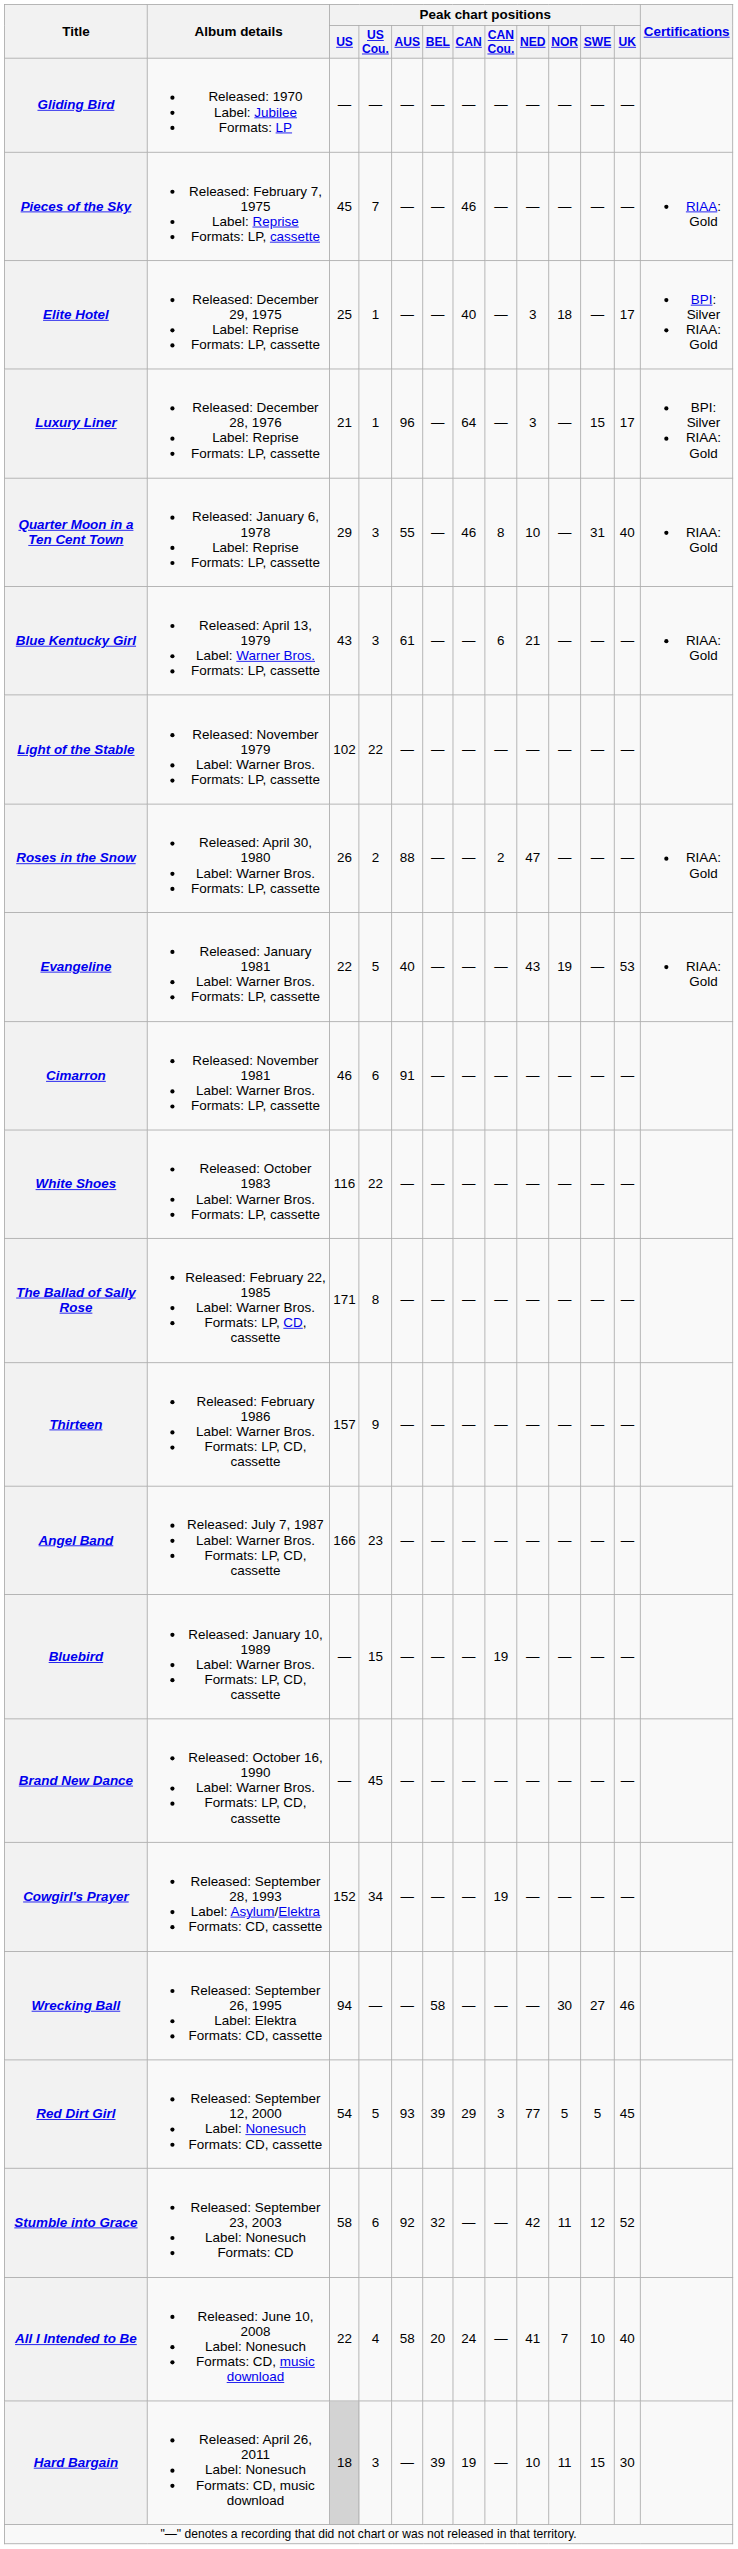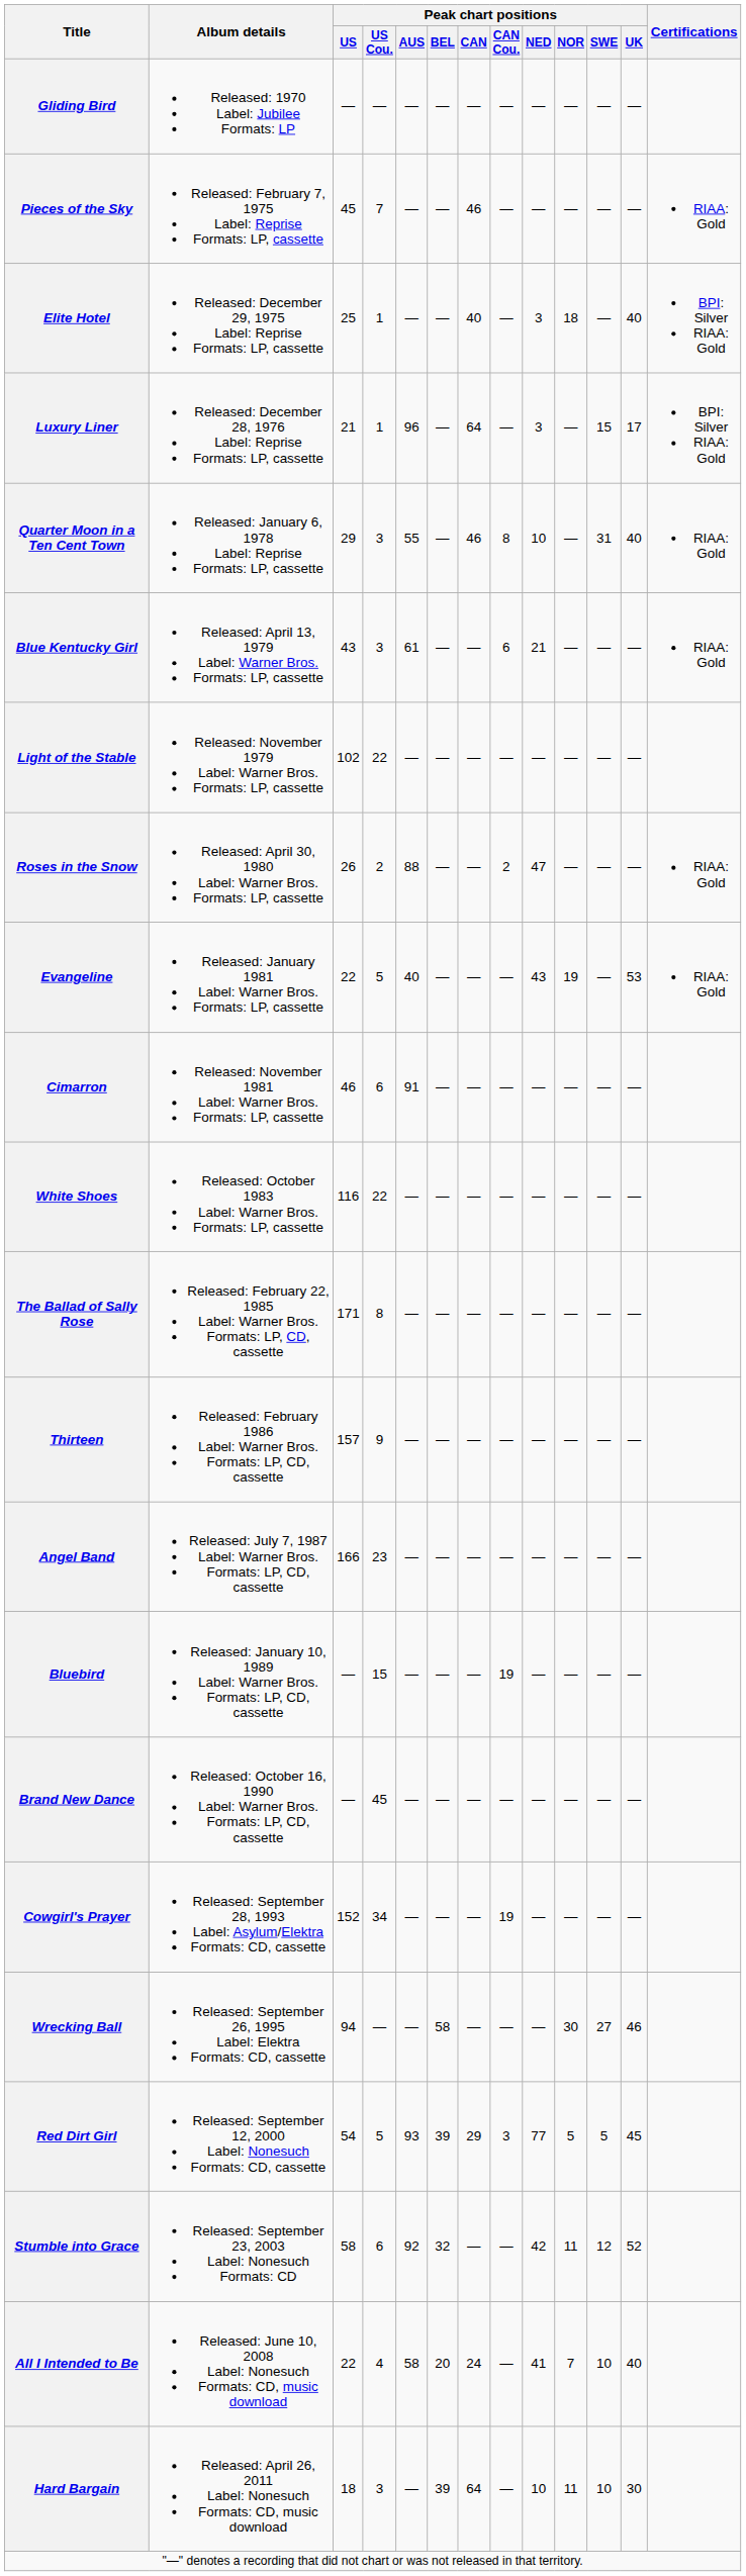 <table class="wikitable plainrowheaders" style="text-align:center;" border="1">
 <tr>
 <th scope="col" rowspan="2" style="width:15em;">Title</th>
 <th scope="col" rowspan="2" style="width:17em;">Album details</th>
 <th scope="col" colspan="10">Peak chart positions</th>
 <th scope="col" rowspan="2"><a href='#'>Certifications</a></th>
 </tr>
 <tr>
 <th scope="col" style="width:2em;font-size:90%;"><a href='#'>US</a><br></th>
 <th scope="col" style="width:2em;font-size:90%;"><a href='#'>US Cou.</a><br></th>
 <th scope="col" style="width:2em;font-size:90%;"><a href='#'>AUS</a><br></th>
 <th scope="col" style="width:2em;font-size:90%;"><a href='#'>BEL</a><br></th>
 <th scope="col" style="width:2em;font-size:90%;"><a href='#'>CAN</a><br></th>
 <th scope="col" style="width:2em;font-size:90%;"><a href='#'>CAN<br>Cou.</a><br></th>
 <th scope="col" style="width:2em;font-size:90%;"><a href='#'>NED</a><br></th>
 <th scope="col" style="width:2em;font-size:90%;"><a href='#'>NOR</a><br></th>
 <th scope="col" style="width:2em;font-size:90%;"><a href='#'>SWE</a><br></th>
 <th scope="col" style="width:2em;font-size:90%;"><a href='#'>UK</a><br></th>
 </tr>
 <tr>
 <th scope="row"><em><a href='#'>Gliding Bird</a></em></th>
 <td><br><ul><li>Released: 1970</li><li>Label: <a href='#'>Jubilee</a></li><li>Formats: <a href='#'>LP</a></li></ul></td>
 <td>—</td>
 <td>—</td>
 <td>—</td>
 <td>—</td>
 <td>—</td>
 <td>—</td>
 <td>—</td>
 <td>—</td>
 <td>—</td>
 <td>—</td>
 <td></td>
 </tr>
 <tr>
 <th scope="row"><em><a href='#'>Pieces of the Sky</a></em></th>
 <td><br><ul><li>Released: February 7, 1975</li><li>Label: <a href='#'>Reprise</a></li><li>Formats: LP, <a href='#'>cassette</a></li></ul></td>
 <td>45</td>
 <td>7</td>
 <td>—</td>
 <td>—</td>
 <td>46</td>
 <td>—</td>
 <td>—</td>
 <td>—</td>
 <td>—</td>
 <td>—</td>
 <td><br><ul><li><a href='#'>RIAA</a>: Gold</li></ul></td>
 </tr>
 <tr>
 <th scope="row"><em><a href='#'>Elite Hotel</a></em></th>
 <td><br><ul><li>Released: December 29, 1975</li><li>Label: Reprise</li><li>Formats: LP, cassette</li></ul></td>
 <td>25</td>
 <td>1</td>
 <td>—</td>
 <td>—</td>
 <td>40</td>
 <td>—</td>
 <td>3</td>
 <td>18</td>
 <td>—</td>
-<td>17</td>
+<td>40</td>
 <td><br><ul><li><a href='#'>BPI</a>: Silver</li><li>RIAA: Gold</li></ul></td>
 </tr>
 <tr>
 <th scope="row"><em><a href='#'>Luxury Liner</a></em></th>
 <td><br><ul><li>Released: December 28, 1976</li><li>Label: Reprise</li><li>Formats: LP, cassette</li></ul></td>
 <td>21</td>
 <td>1</td>
 <td>96</td>
 <td>—</td>
 <td>64</td>
 <td>—</td>
 <td>3</td>
 <td>—</td>
 <td>15</td>
 <td>17</td>
 <td><br><ul><li>BPI: Silver</li><li>RIAA: Gold</li></ul></td>
 </tr>
 <tr>
 <th scope="row"><em><a href='#'>Quarter Moon in a Ten Cent Town</a></em></th>
 <td><br><ul><li>Released: January 6, 1978</li><li>Label: Reprise</li><li>Formats: LP, cassette</li></ul></td>
 <td>29</td>
 <td>3</td>
 <td>55</td>
 <td>—</td>
 <td>46</td>
 <td>8</td>
 <td>10</td>
 <td>—</td>
 <td>31</td>
 <td>40</td>
 <td><br><ul><li>RIAA: Gold</li></ul></td>
 </tr>
 <tr>
 <th scope="row"><em><a href='#'>Blue Kentucky Girl</a></em></th>
 <td><br><ul><li>Released: April 13, 1979</li><li>Label: <a href='#'>Warner Bros.</a></li><li>Formats: LP, cassette</li></ul></td>
 <td>43</td>
 <td>3</td>
 <td>61</td>
 <td>—</td>
 <td>—</td>
 <td>6</td>
 <td>21</td>
 <td>—</td>
 <td>—</td>
 <td>—</td>
 <td><br><ul><li>RIAA: Gold</li></ul></td>
 </tr>
 <tr>
 <th scope="row"><em><a href='#'>Light of the Stable</a></em></th>
 <td><br><ul><li>Released: November 1979</li><li>Label: Warner Bros.</li><li>Formats: LP, cassette</li></ul></td>
 <td>102</td>
 <td>22</td>
 <td>—</td>
 <td>—</td>
 <td>—</td>
 <td>—</td>
 <td>—</td>
 <td>—</td>
 <td>—</td>
 <td>—</td>
 <td></td>
 </tr>
 <tr>
 <th scope="row"><em><a href='#'>Roses in the Snow</a></em></th>
 <td><br><ul><li>Released: April 30, 1980</li><li>Label: Warner Bros.</li><li>Formats: LP, cassette</li></ul></td>
 <td>26</td>
 <td>2</td>
 <td>88</td>
 <td>—</td>
 <td>—</td>
 <td>2</td>
 <td>47</td>
 <td>—</td>
 <td>—</td>
 <td>—</td>
 <td><br><ul><li>RIAA: Gold</li></ul></td>
 </tr>
 <tr>
 <th scope="row"><em><a href='#'>Evangeline</a></em></th>
 <td><br><ul><li>Released: January 1981</li><li>Label: Warner Bros.</li><li>Formats: LP, cassette</li></ul></td>
 <td>22</td>
 <td>5</td>
 <td>40</td>
 <td>—</td>
 <td>—</td>
 <td>—</td>
 <td>43</td>
 <td>19</td>
 <td>—</td>
 <td>53</td>
 <td><br><ul><li>RIAA: Gold</li></ul></td>
 </tr>
 <tr>
 <th scope="row"><em><a href='#'>Cimarron</a></em></th>
 <td><br><ul><li>Released: November 1981</li><li>Label: Warner Bros.</li><li>Formats: LP, cassette</li></ul></td>
 <td>46</td>
 <td>6</td>
 <td>91</td>
 <td>—</td>
 <td>—</td>
 <td>—</td>
 <td>—</td>
 <td>—</td>
 <td>—</td>
 <td>—</td>
 <td></td>
 </tr>
 <tr>
 <th scope="row"><em><a href='#'>White Shoes</a></em></th>
 <td><br><ul><li>Released: October 1983</li><li>Label: Warner Bros.</li><li>Formats: LP, cassette</li></ul></td>
 <td>116</td>
 <td>22</td>
 <td>—</td>
 <td>—</td>
 <td>—</td>
 <td>—</td>
 <td>—</td>
 <td>—</td>
 <td>—</td>
 <td>—</td>
 <td></td>
 </tr>
 <tr>
 <th scope="row"><em><a href='#'>The Ballad of Sally Rose</a></em></th>
 <td><br><ul><li>Released: February 22, 1985</li><li>Label: Warner Bros.</li><li>Formats: LP, <a href='#'>CD</a>, cassette</li></ul></td>
 <td>171</td>
 <td>8</td>
 <td>—</td>
 <td>—</td>
 <td>—</td>
 <td>—</td>
 <td>—</td>
 <td>—</td>
 <td>—</td>
 <td>—</td>
 <td></td>
 </tr>
 <tr>
 <th scope="row"><em><a href='#'>Thirteen</a></em></th>
 <td><br><ul><li>Released: February 1986</li><li>Label: Warner Bros.</li><li>Formats: LP, CD, cassette</li></ul></td>
 <td>157</td>
 <td>9</td>
 <td>—</td>
 <td>—</td>
 <td>—</td>
 <td>—</td>
 <td>—</td>
 <td>—</td>
 <td>—</td>
 <td>—</td>
 <td></td>
 </tr>
 <tr>
 <th scope="row"><em><a href='#'>Angel Band</a></em></th>
 <td><br><ul><li>Released: July 7, 1987</li><li>Label: Warner Bros.</li><li>Formats: LP, CD, cassette</li></ul></td>
 <td>166</td>
 <td>23</td>
 <td>—</td>
 <td>—</td>
 <td>—</td>
 <td>—</td>
 <td>—</td>
 <td>—</td>
 <td>—</td>
 <td>—</td>
 <td></td>
 </tr>
 <tr>
 <th scope="row"><em><a href='#'>Bluebird</a></em></th>
 <td><br><ul><li>Released: January 10, 1989</li><li>Label: Warner Bros.</li><li>Formats: LP, CD, cassette</li></ul></td>
 <td>—</td>
 <td>15</td>
 <td>—</td>
 <td>—</td>
 <td>—</td>
 <td>19</td>
 <td>—</td>
 <td>—</td>
 <td>—</td>
 <td>—</td>
 <td></td>
 </tr>
 <tr>
 <th scope="row"><em><a href='#'>Brand New Dance</a></em></th>
 <td><br><ul><li>Released: October 16, 1990</li><li>Label: Warner Bros.</li><li>Formats: LP, CD, cassette</li></ul></td>
 <td>—</td>
 <td>45</td>
 <td>—</td>
 <td>—</td>
 <td>—</td>
 <td>—</td>
 <td>—</td>
 <td>—</td>
 <td>—</td>
 <td>—</td>
 <td></td>
 </tr>
 <tr>
 <th scope="row"><em><a href='#'>Cowgirl's Prayer</a></em></th>
 <td><br><ul><li>Released: September 28, 1993</li><li>Label: <a href='#'>Asylum</a>/<a href='#'>Elektra</a></li><li>Formats: CD, cassette</li></ul></td>
 <td>152</td>
 <td>34</td>
 <td>—</td>
 <td>—</td>
 <td>—</td>
 <td>19</td>
 <td>—</td>
 <td>—</td>
 <td>—</td>
 <td>—</td>
 <td></td>
 </tr>
 <tr>
 <th scope="row"><em><a href='#'>Wrecking Ball</a></em></th>
 <td><br><ul><li>Released: September 26, 1995</li><li>Label: Elektra</li><li>Formats: CD, cassette</li></ul></td>
 <td>94</td>
 <td>—</td>
 <td>—</td>
 <td>58</td>
 <td>—</td>
 <td>—</td>
 <td>—</td>
 <td>30</td>
 <td>27</td>
 <td>46</td>
 <td></td>
 </tr>
 <tr>
 <th scope="row"><em><a href='#'>Red Dirt Girl</a></em></th>
 <td><br><ul><li>Released: September 12, 2000</li><li>Label: <a href='#'>Nonesuch</a></li><li>Formats: CD, cassette</li></ul></td>
 <td>54</td>
 <td>5</td>
 <td>93</td>
 <td>39</td>
 <td>29</td>
 <td>3</td>
 <td>77</td>
 <td>5</td>
 <td>5</td>
 <td>45</td>
 <td></td>
 </tr>
 <tr>
 <th scope="row"><em><a href='#'>Stumble into Grace</a></em></th>
 <td><br><ul><li>Released: September 23, 2003</li><li>Label: Nonesuch</li><li>Formats: CD</li></ul></td>
 <td>58</td>
 <td>6</td>
 <td>92</td>
 <td>32</td>
 <td>—</td>
 <td>—</td>
 <td>42</td>
 <td>11</td>
 <td>12</td>
 <td>52</td>
 <td></td>
 </tr>
 <tr>
 <th scope="row"><em><a href='#'>All I Intended to Be</a></em></th>
 <td><br><ul><li>Released: June 10, 2008</li><li>Label: Nonesuch</li><li>Formats: CD, <a href='#'>music download</a></li></ul></td>
 <td>22</td>
 <td>4</td>
 <td>58</td>
 <td>20</td>
 <td>24</td>
 <td>—</td>
 <td>41</td>
 <td>7</td>
 <td>10</td>
 <td>40</td>
 <td></td>
 </tr>
 <tr>
 <th scope="row"><em><a href='#'>Hard Bargain</a></em></th>
 <td><br><ul><li>Released: April 26, 2011</li><li>Label: Nonesuch</li><li>Formats: CD, music download</li></ul></td>
-<td style="background: lightgrey;">18</td>
+<td>18</td>
 <td>3</td>
 <td>—</td>
 <td>39</td>
-<td>19</td>
+<td>64</td>
 <td>—</td>
 <td>10</td>
 <td>11</td>
-<td>15</td>
+<td>10</td>
 <td>30</td>
 <td></td>
 </tr>
 <tr>
 <td colspan="13" style="font-size:90%">"—" denotes a recording that did not chart or was not released in that territory.</td>
 </tr>
 </table>
